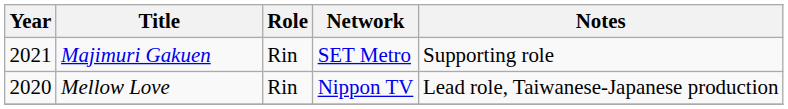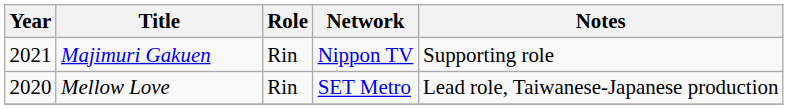 <table class="wikitable sortable">
 <tr>
 <th>Year</th>
 <th style="width:150px;">Title</th>
 <th>Role</th>
 <th>Network</th>
 <th class="unsortable">Notes</th>
 </tr>
 <tr>
 <td>2021</td>
 <td><em><a href='#'>Majimuri Gakuen</a></em></td>
 <td>Rin</td>
-<td><a href='#'>SET Metro</a></td>
+<td><a href='#'>Nippon TV</a></td>
 <td>Supporting role</td>
 </tr>
 <tr>
 <td>2020</td>
 <td><em>Mellow Love</em></td>
 <td>Rin</td>
-<td><a href='#'>Nippon TV</a></td>
+<td><a href='#'>SET Metro</a></td>
 <td>Lead role, Taiwanese-Japanese production</td>
 </tr>
 <tr>
 </tr>
 </table>
